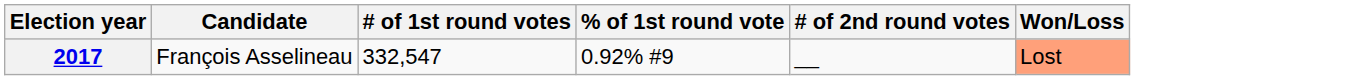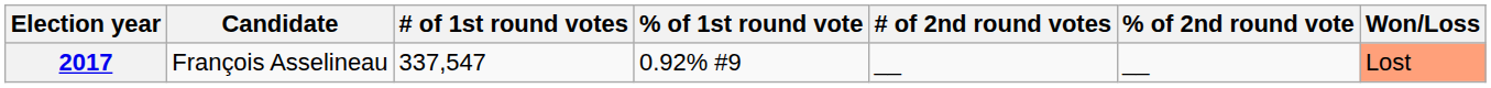 <table class="wikitable">
 <tr>
 <th>Election year</th>
 <th>Candidate</th>
 <th># of 1st round votes</th>
 <th>% of 1st round vote</th>
 <th># of 2nd round votes</th>
+<th>% of 2nd round vote</th>
 <th>Won/Loss</th>
 </tr>
 <tr>
 <th><a href='#'>2017</a></th>
 <td>François Asselineau</td>
-<td>332,547</td>
+<td>337,547</td>
 <td>0.92%  #9</td>
+<td>__</td>
 <td>__</td>
 <td style="background: lightsalmon;">Lost</td>
 </tr>
 </table>
